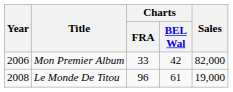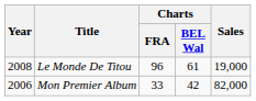 <table class="wikitable">
 <tr>
 <th align="center" rowspan="2">Year</th>
 <th align="center" rowspan="2">Title</th>
 <th align="center" colspan="2">Charts</th>
 <th align="center" rowspan="2">Sales</th>
 </tr>
 <tr>
 <th width="40">FRA</th>
 <th width="40"><a href='#'>BEL<br>Wal</a></th>
 </tr>
 <tr>
+<td align="center" rowspan="1">2008</td>
+<td><em>Le Monde De Titou</em></td>
+<td align="center">96</td>
+<td align="center">61</td>
+<td align="center">19,000</td>
+</tr>
+<tr>
 <td align="center" rowspan="1">2006</td>
 <td><em>Mon Premier Album</em></td>
 <td align="center">33</td>
 <td align="center">42</td>
 <td align="center">82,000</td>
 </tr>
-<tr>
-<td align="center" rowspan="1">2008</td>
-<td><em>Le Monde De Titou</em></td>
-<td align="center">96</td>
-<td align="center">61</td>
-<td align="center">19,000</td>
-</tr>
 </table>
